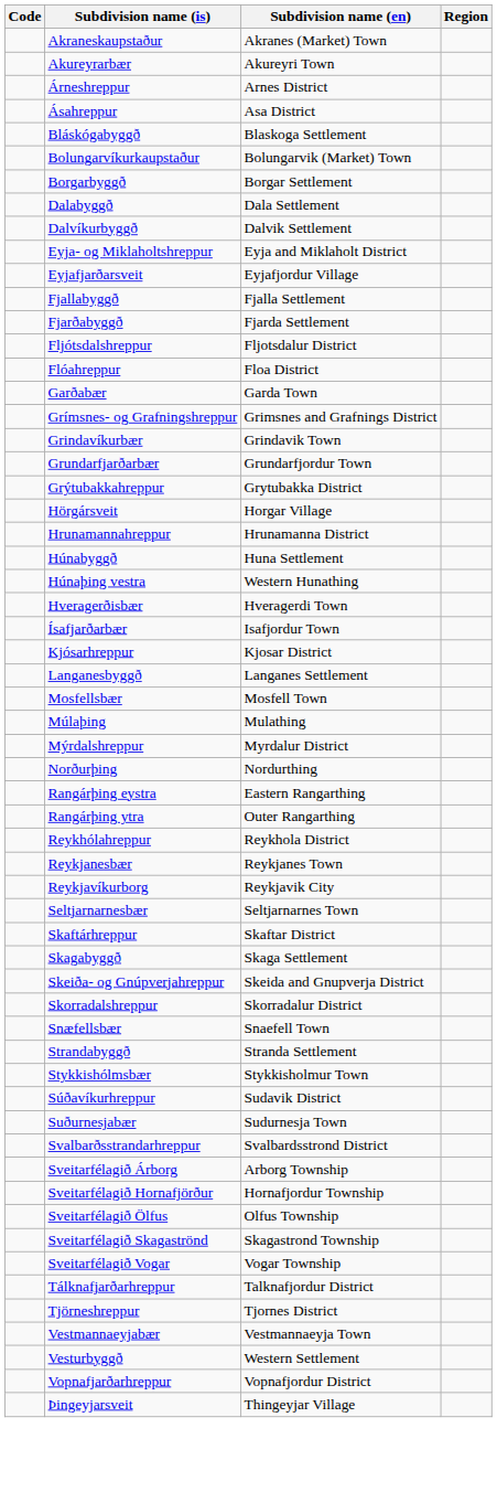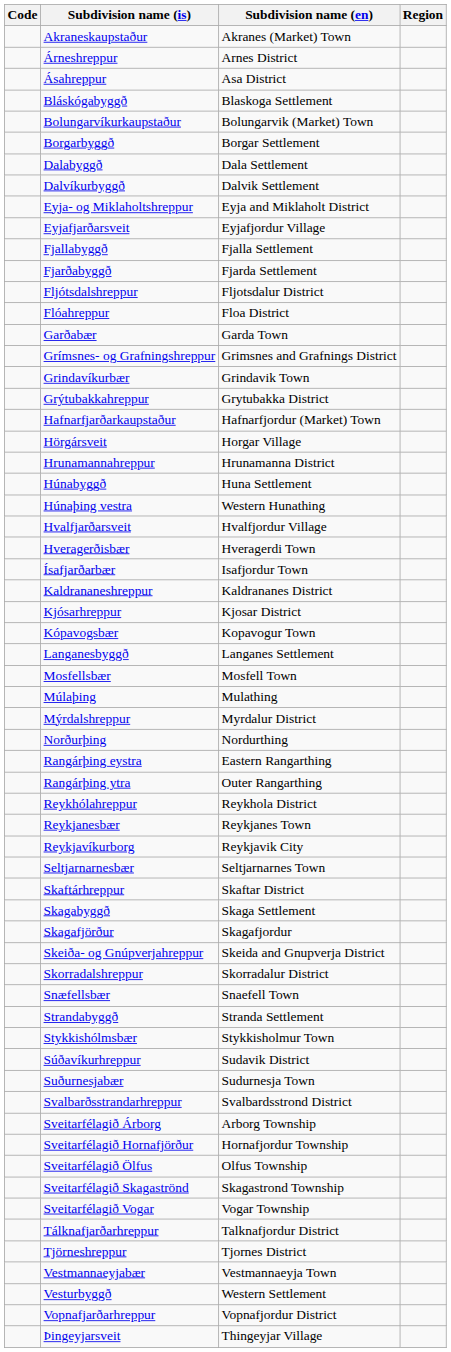 <table class="wikitable sortable">
 <tr>
 <th>Code</th>
 <th>Subdivision name (<a href='#'>is</a>)</th>
 <th>Subdivision name (<a href='#'>en</a>)</th>
 <th>Region</th>
 </tr>
 <tr>
 <td></td>
 <td><a href='#'>Akraneskaupstaður</a></td>
 <td>Akranes (Market) Town</td>
-<td></td>
-</tr>
-<tr>
-<td></td>
-<td><a href='#'>Akureyrarbær</a></td>
-<td>Akureyri Town</td>
 <td></td>
 </tr>
 <tr>
 <td></td>
 <td><a href='#'>Árneshreppur</a></td>
 <td>Arnes District</td>
 <td></td>
 </tr>
 <tr>
 <td></td>
 <td><a href='#'>Ásahreppur</a></td>
 <td>Asa District</td>
 <td></td>
 </tr>
 <tr>
 <td></td>
 <td><a href='#'>Bláskógabyggð</a></td>
 <td>Blaskoga Settlement</td>
 <td></td>
 </tr>
 <tr>
 <td></td>
 <td><a href='#'>Bolungarvíkurkaupstaður</a></td>
 <td>Bolungarvik (Market) Town</td>
 <td></td>
 </tr>
 <tr>
 <td></td>
 <td><a href='#'>Borgarbyggð</a></td>
 <td>Borgar Settlement</td>
 <td></td>
 </tr>
 <tr>
 <td></td>
 <td><a href='#'>Dalabyggð</a></td>
 <td>Dala Settlement</td>
 <td></td>
 </tr>
 <tr>
 <td></td>
 <td><a href='#'>Dalvíkurbyggð</a></td>
 <td>Dalvik Settlement</td>
 <td></td>
 </tr>
 <tr>
 <td></td>
 <td><a href='#'>Eyja- og Miklaholtshreppur</a></td>
 <td>Eyja and Miklaholt District</td>
 <td></td>
 </tr>
 <tr>
 <td></td>
 <td><a href='#'>Eyjafjarðarsveit</a></td>
 <td>Eyjafjordur Village</td>
 <td></td>
 </tr>
 <tr>
 <td></td>
 <td><a href='#'>Fjallabyggð</a></td>
 <td>Fjalla Settlement</td>
 <td></td>
 </tr>
 <tr>
 <td></td>
 <td><a href='#'>Fjarðabyggð</a></td>
 <td>Fjarda Settlement</td>
 <td></td>
 </tr>
 <tr>
 <td></td>
 <td><a href='#'>Fljótsdalshreppur</a></td>
 <td>Fljotsdalur District</td>
 <td></td>
 </tr>
 <tr>
 <td></td>
 <td><a href='#'>Flóahreppur</a></td>
 <td>Floa District</td>
 <td></td>
 </tr>
 <tr>
 <td></td>
 <td><a href='#'>Garðabær</a></td>
 <td>Garda Town</td>
 <td></td>
 </tr>
 <tr>
 <td></td>
 <td><a href='#'>Grímsnes- og Grafningshreppur</a></td>
 <td>Grimsnes and Grafnings District</td>
 <td></td>
 </tr>
 <tr>
 <td></td>
 <td><a href='#'>Grindavíkurbær</a></td>
 <td>Grindavik Town</td>
 <td></td>
 </tr>
 <tr>
 <td></td>
-<td><a href='#'>Grundarfjarðarbær</a></td>
-<td>Grundarfjordur Town</td>
+<td><a href='#'>Grýtubakkahreppur</a></td>
+<td>Grytubakka District</td>
 <td></td>
 </tr>
 <tr>
 <td></td>
-<td><a href='#'>Grýtubakkahreppur</a></td>
-<td>Grytubakka District</td>
+<td><a href='#'>Hafnarfjarðarkaupstaður</a></td>
+<td>Hafnarfjordur (Market) Town</td>
 <td></td>
 </tr>
 <tr>
 <td></td>
 <td><a href='#'>Hörgársveit</a></td>
 <td>Horgar Village</td>
 <td></td>
 </tr>
 <tr>
 <td></td>
 <td><a href='#'>Hrunamannahreppur</a></td>
 <td>Hrunamanna District</td>
 <td></td>
 </tr>
 <tr>
 <td></td>
 <td><a href='#'>Húnabyggð</a></td>
 <td>Huna Settlement</td>
 <td></td>
 </tr>
 <tr>
 <td></td>
 <td><a href='#'>Húnaþing vestra</a></td>
 <td>Western Hunathing</td>
 <td></td>
 </tr>
 <tr>
 <td></td>
+<td><a href='#'>Hvalfjarðarsveit</a></td>
+<td>Hvalfjordur Village</td>
+<td></td>
+</tr>
+<tr>
+<td></td>
 <td><a href='#'>Hveragerðisbær</a></td>
 <td>Hveragerdi Town</td>
 <td></td>
 </tr>
 <tr>
 <td></td>
 <td><a href='#'>Ísafjarðarbær</a></td>
 <td>Isafjordur Town</td>
 <td></td>
 </tr>
 <tr>
 <td></td>
+<td><a href='#'>Kaldrananeshreppur</a></td>
+<td>Kaldrananes District</td>
+<td></td>
+</tr>
+<tr>
+<td></td>
 <td><a href='#'>Kjósarhreppur</a></td>
 <td>Kjosar District</td>
+<td></td>
+</tr>
+<tr>
+<td></td>
+<td><a href='#'>Kópavogsbær</a></td>
+<td>Kopavogur Town</td>
 <td></td>
 </tr>
 <tr>
 <td></td>
 <td><a href='#'>Langanesbyggð</a></td>
 <td>Langanes Settlement</td>
 <td></td>
 </tr>
 <tr>
 <td></td>
 <td><a href='#'>Mosfellsbær</a></td>
 <td>Mosfell Town</td>
 <td></td>
 </tr>
 <tr>
 <td></td>
 <td><a href='#'>Múlaþing</a></td>
 <td>Mulathing</td>
 <td></td>
 </tr>
 <tr>
 <td></td>
 <td><a href='#'>Mýrdalshreppur</a></td>
 <td>Myrdalur District</td>
 <td></td>
 </tr>
 <tr>
 <td></td>
 <td><a href='#'>Norðurþing</a></td>
 <td>Nordurthing</td>
 <td></td>
 </tr>
 <tr>
 <td></td>
 <td><a href='#'>Rangárþing eystra</a></td>
 <td>Eastern Rangarthing</td>
 <td></td>
 </tr>
 <tr>
 <td></td>
 <td><a href='#'>Rangárþing ytra</a></td>
 <td>Outer Rangarthing</td>
 <td></td>
 </tr>
 <tr>
 <td></td>
 <td><a href='#'>Reykhólahreppur</a></td>
 <td>Reykhola District</td>
 <td></td>
 </tr>
 <tr>
 <td></td>
 <td><a href='#'>Reykjanesbær</a></td>
 <td>Reykjanes Town</td>
 <td></td>
 </tr>
 <tr>
 <td></td>
 <td><a href='#'>Reykjavíkurborg</a></td>
 <td>Reykjavik City</td>
 <td></td>
 </tr>
 <tr>
 <td></td>
 <td><a href='#'>Seltjarnarnesbær</a></td>
 <td>Seltjarnarnes Town</td>
 <td></td>
 </tr>
 <tr>
 <td></td>
 <td><a href='#'>Skaftárhreppur</a></td>
 <td>Skaftar District</td>
 <td></td>
 </tr>
 <tr>
 <td></td>
 <td><a href='#'>Skagabyggð</a></td>
 <td>Skaga Settlement</td>
+<td></td>
+</tr>
+<tr>
+<td></td>
+<td><a href='#'>Skagafjörður</a></td>
+<td>Skagafjordur</td>
 <td></td>
 </tr>
 <tr>
 <td></td>
 <td><a href='#'>Skeiða- og Gnúpverjahreppur</a></td>
 <td>Skeida and Gnupverja District</td>
 <td></td>
 </tr>
 <tr>
 <td></td>
 <td><a href='#'>Skorradalshreppur</a></td>
 <td>Skorradalur District</td>
 <td></td>
 </tr>
 <tr>
 <td></td>
 <td><a href='#'>Snæfellsbær</a></td>
 <td>Snaefell Town</td>
 <td></td>
 </tr>
 <tr>
 <td></td>
 <td><a href='#'>Strandabyggð</a></td>
 <td>Stranda Settlement</td>
 <td></td>
 </tr>
 <tr>
 <td></td>
 <td><a href='#'>Stykkishólmsbær</a></td>
 <td>Stykkisholmur Town</td>
 <td></td>
 </tr>
 <tr>
 <td></td>
 <td><a href='#'>Súðavíkurhreppur</a></td>
 <td>Sudavik District</td>
 <td></td>
 </tr>
 <tr>
 <td></td>
 <td><a href='#'>Suðurnesjabær</a></td>
 <td>Sudurnesja Town</td>
 <td></td>
 </tr>
 <tr>
 <td></td>
 <td><a href='#'>Svalbarðsstrandarhreppur</a></td>
 <td>Svalbardsstrond District</td>
 <td></td>
 </tr>
 <tr>
 <td></td>
 <td><a href='#'>Sveitarfélagið Árborg</a></td>
 <td>Arborg Township</td>
 <td></td>
 </tr>
 <tr>
 <td></td>
 <td><a href='#'>Sveitarfélagið Hornafjörður</a></td>
 <td>Hornafjordur Township</td>
 <td></td>
 </tr>
 <tr>
 <td></td>
 <td><a href='#'>Sveitarfélagið Ölfus</a></td>
 <td>Olfus Township</td>
 <td></td>
 </tr>
 <tr>
 <td></td>
 <td><a href='#'>Sveitarfélagið Skagaströnd</a></td>
 <td>Skagastrond Township</td>
 <td></td>
 </tr>
 <tr>
 <td></td>
 <td><a href='#'>Sveitarfélagið Vogar</a></td>
 <td>Vogar Township</td>
 <td></td>
 </tr>
 <tr>
 <td></td>
 <td><a href='#'>Tálknafjarðarhreppur</a></td>
 <td>Talknafjordur District</td>
 <td></td>
 </tr>
 <tr>
 <td></td>
 <td><a href='#'>Tjörneshreppur</a></td>
 <td>Tjornes District</td>
 <td></td>
 </tr>
 <tr>
 <td></td>
 <td><a href='#'>Vestmannaeyjabær</a></td>
 <td>Vestmannaeyja Town</td>
 <td></td>
 </tr>
 <tr>
 <td></td>
 <td><a href='#'>Vesturbyggð</a></td>
 <td>Western Settlement</td>
 <td></td>
 </tr>
 <tr>
 <td></td>
 <td><a href='#'>Vopnafjarðarhreppur</a></td>
 <td>Vopnafjordur District</td>
 <td></td>
 </tr>
 <tr>
 <td></td>
 <td><a href='#'>Þingeyjarsveit</a></td>
 <td>Thingeyjar Village</td>
 <td></td>
 </tr>
 </table>
